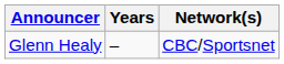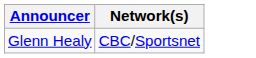 <table class="wikitable">
 <tr>
 <th><a href='#'>Announcer</a></th>
-<th>Years</th>
 <th>Network(s)</th>
 </tr>
 <tr>
 <td><a href='#'>Glenn Healy</a></td>
-<td>–</td>
 <td><a href='#'>CBC</a>/<a href='#'>Sportsnet</a></td>
 </tr>
 </table>
